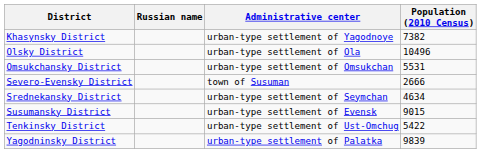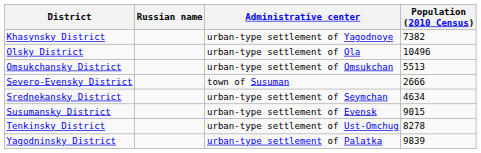 <table class="wikitable sortable">
 <tr>
 <th>District</th>
 <th>Russian name</th>
 <th><a href='#'>Administrative center</a></th>
 <th>Population<br>(<a href='#'>2010 Census</a>)</th>
 </tr>
 <tr>
 <td><a href='#'>Khasynsky District</a></td>
 <td></td>
 <td>urban-type settlement of <a href='#'>Yagodnoye</a></td>
 <td>7382</td>
 </tr>
 <tr>
 <td><a href='#'>Olsky District</a></td>
 <td></td>
 <td>urban-type settlement of <a href='#'>Ola</a></td>
 <td>10496</td>
 </tr>
 <tr>
 <td><a href='#'>Omsukchansky District</a></td>
 <td></td>
 <td>urban-type settlement of <a href='#'>Omsukchan</a></td>
-<td>5531</td>
+<td>5513</td>
 </tr>
 <tr>
 <td><a href='#'>Severo-Evensky District</a></td>
 <td></td>
 <td>town of <a href='#'>Susuman</a></td>
 <td>2666</td>
 </tr>
 <tr>
 <td><a href='#'>Srednekansky District</a></td>
 <td></td>
 <td>urban-type settlement of <a href='#'>Seymchan</a></td>
 <td>4634</td>
 </tr>
 <tr>
 <td><a href='#'>Susumansky District</a></td>
 <td></td>
 <td>urban-type settlement of <a href='#'>Evensk</a></td>
 <td>9015</td>
 </tr>
 <tr>
 <td><a href='#'>Tenkinsky District</a></td>
 <td></td>
 <td>urban-type settlement of <a href='#'>Ust-Omchug</a></td>
-<td>5422</td>
+<td>8278</td>
 </tr>
 <tr>
 <td><a href='#'>Yagodninsky District</a></td>
 <td></td>
 <td><a href='#'>urban-type settlement</a> of <a href='#'>Palatka</a></td>
 <td>9839</td>
 </tr>
 </table>
